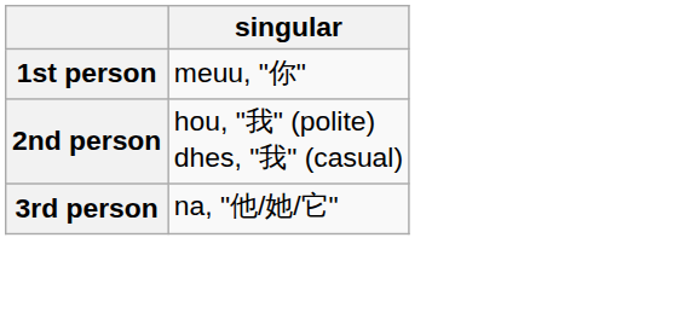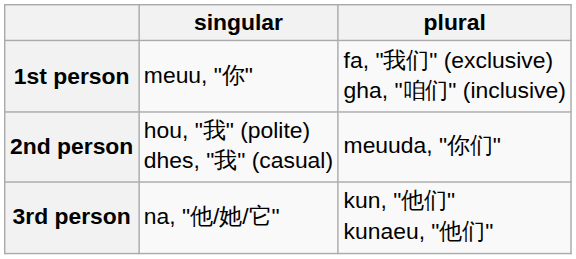 <table class="wikitable">
 <tr>
 <th></th>
 <th>singular</th>
+<th>plural</th>
 </tr>
 <tr>
 <th>1st person</th>
 <td>meuu, "你"</td>
+<td>fa, "我们" (exclusive)<br>gha, "咱们" (inclusive)</td>
 </tr>
 <tr>
 <th>2nd person</th>
 <td>hou, "我" (polite)<br>dhes, "我" (casual)</td>
+<td>meuuda, "你们"</td>
 </tr>
 <tr>
 <th>3rd person</th>
 <td>na, "他/她/它"</td>
+<td>kun, "他们"<br>kunaeu, "他们"</td>
 </tr>
 </table>
